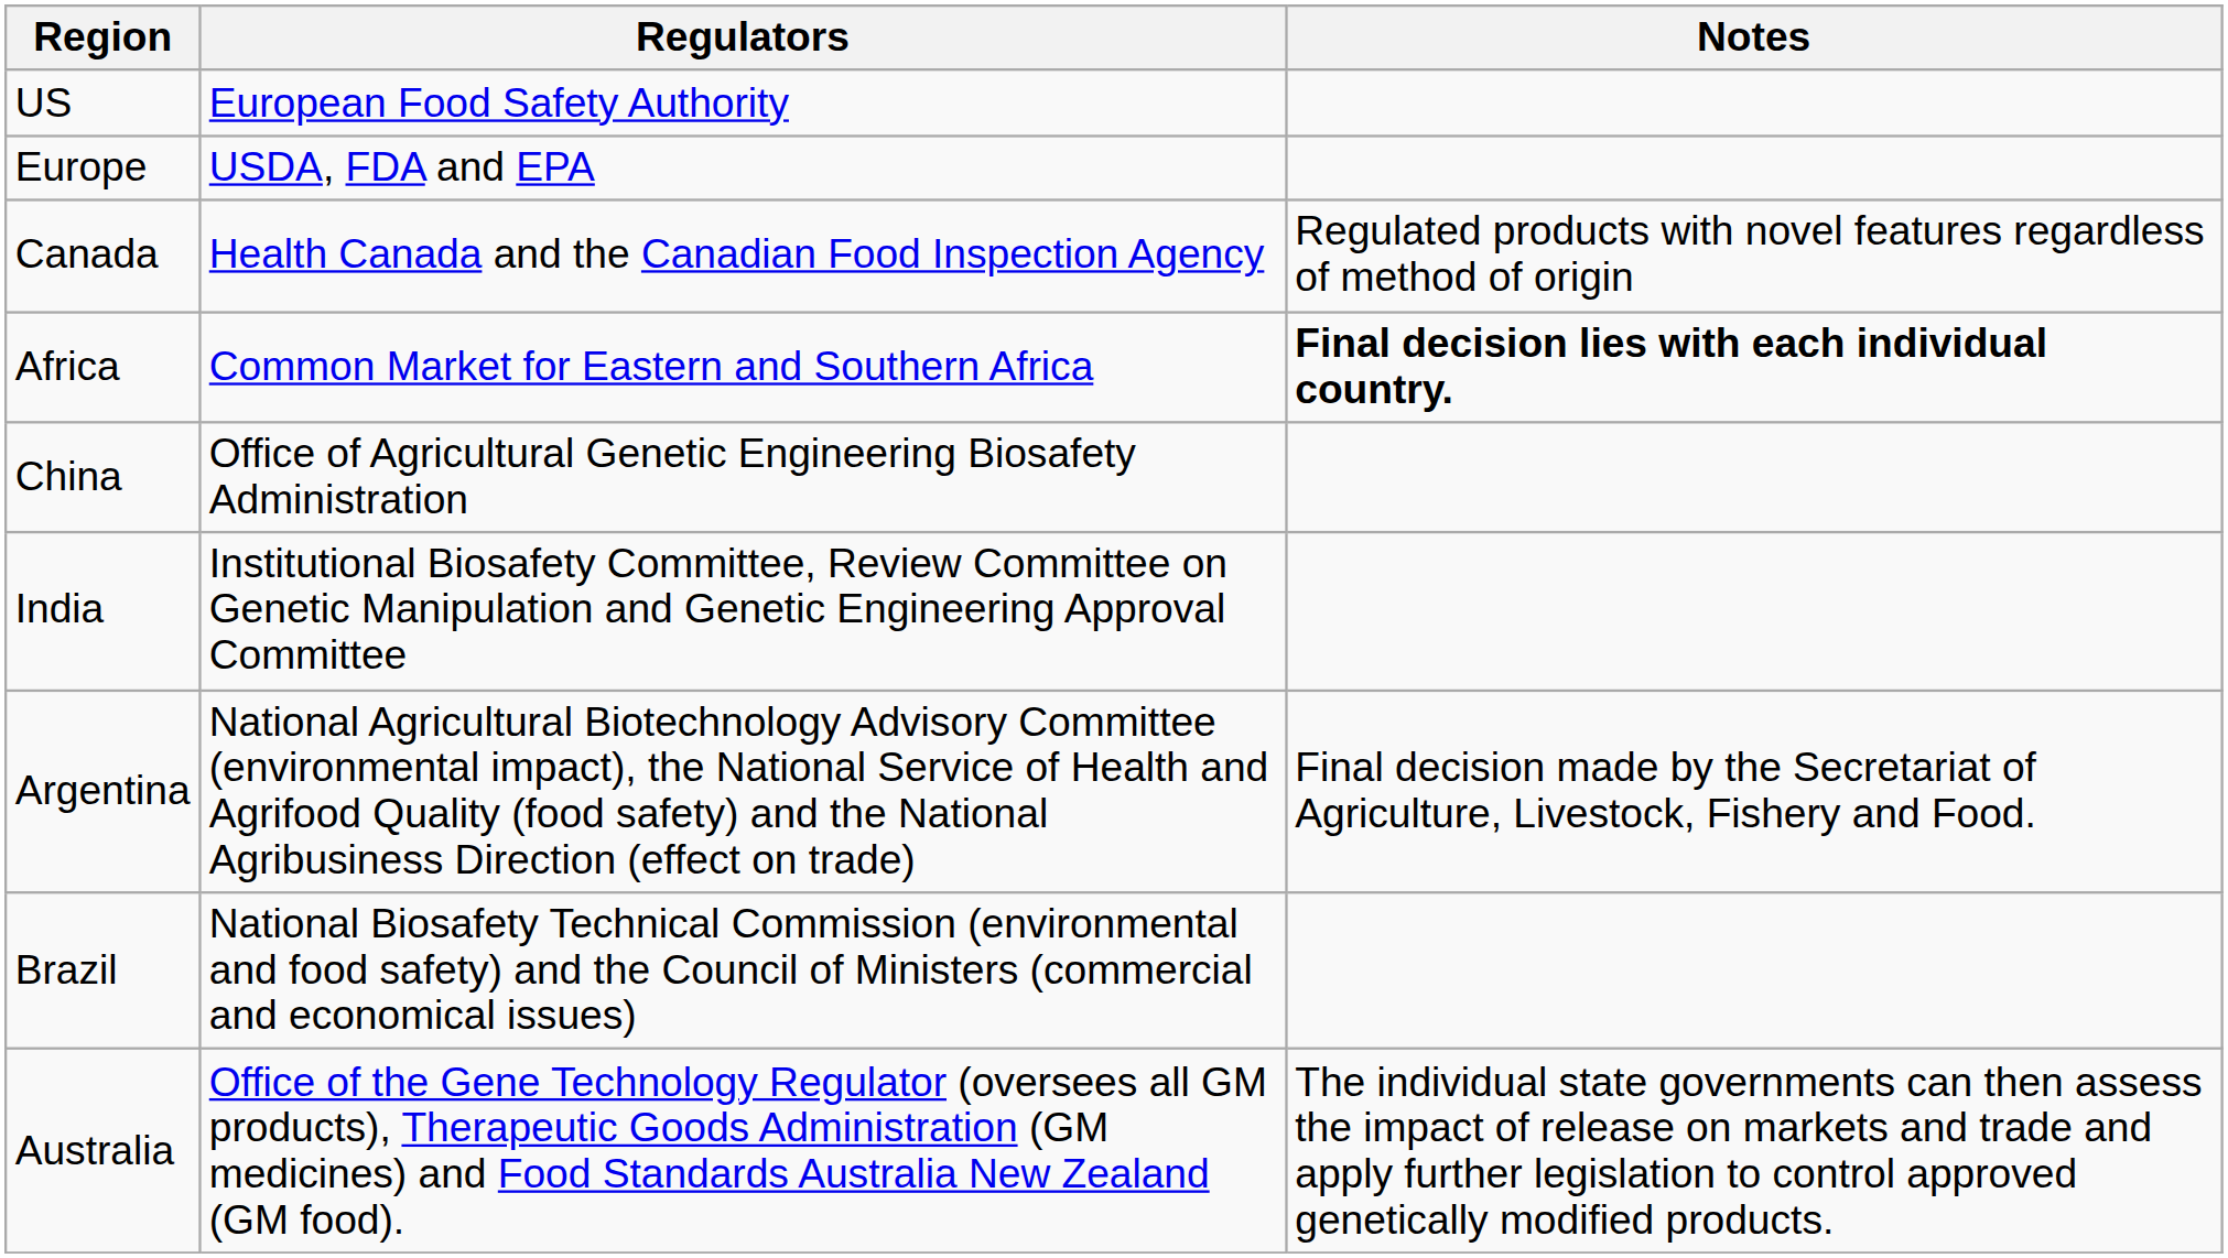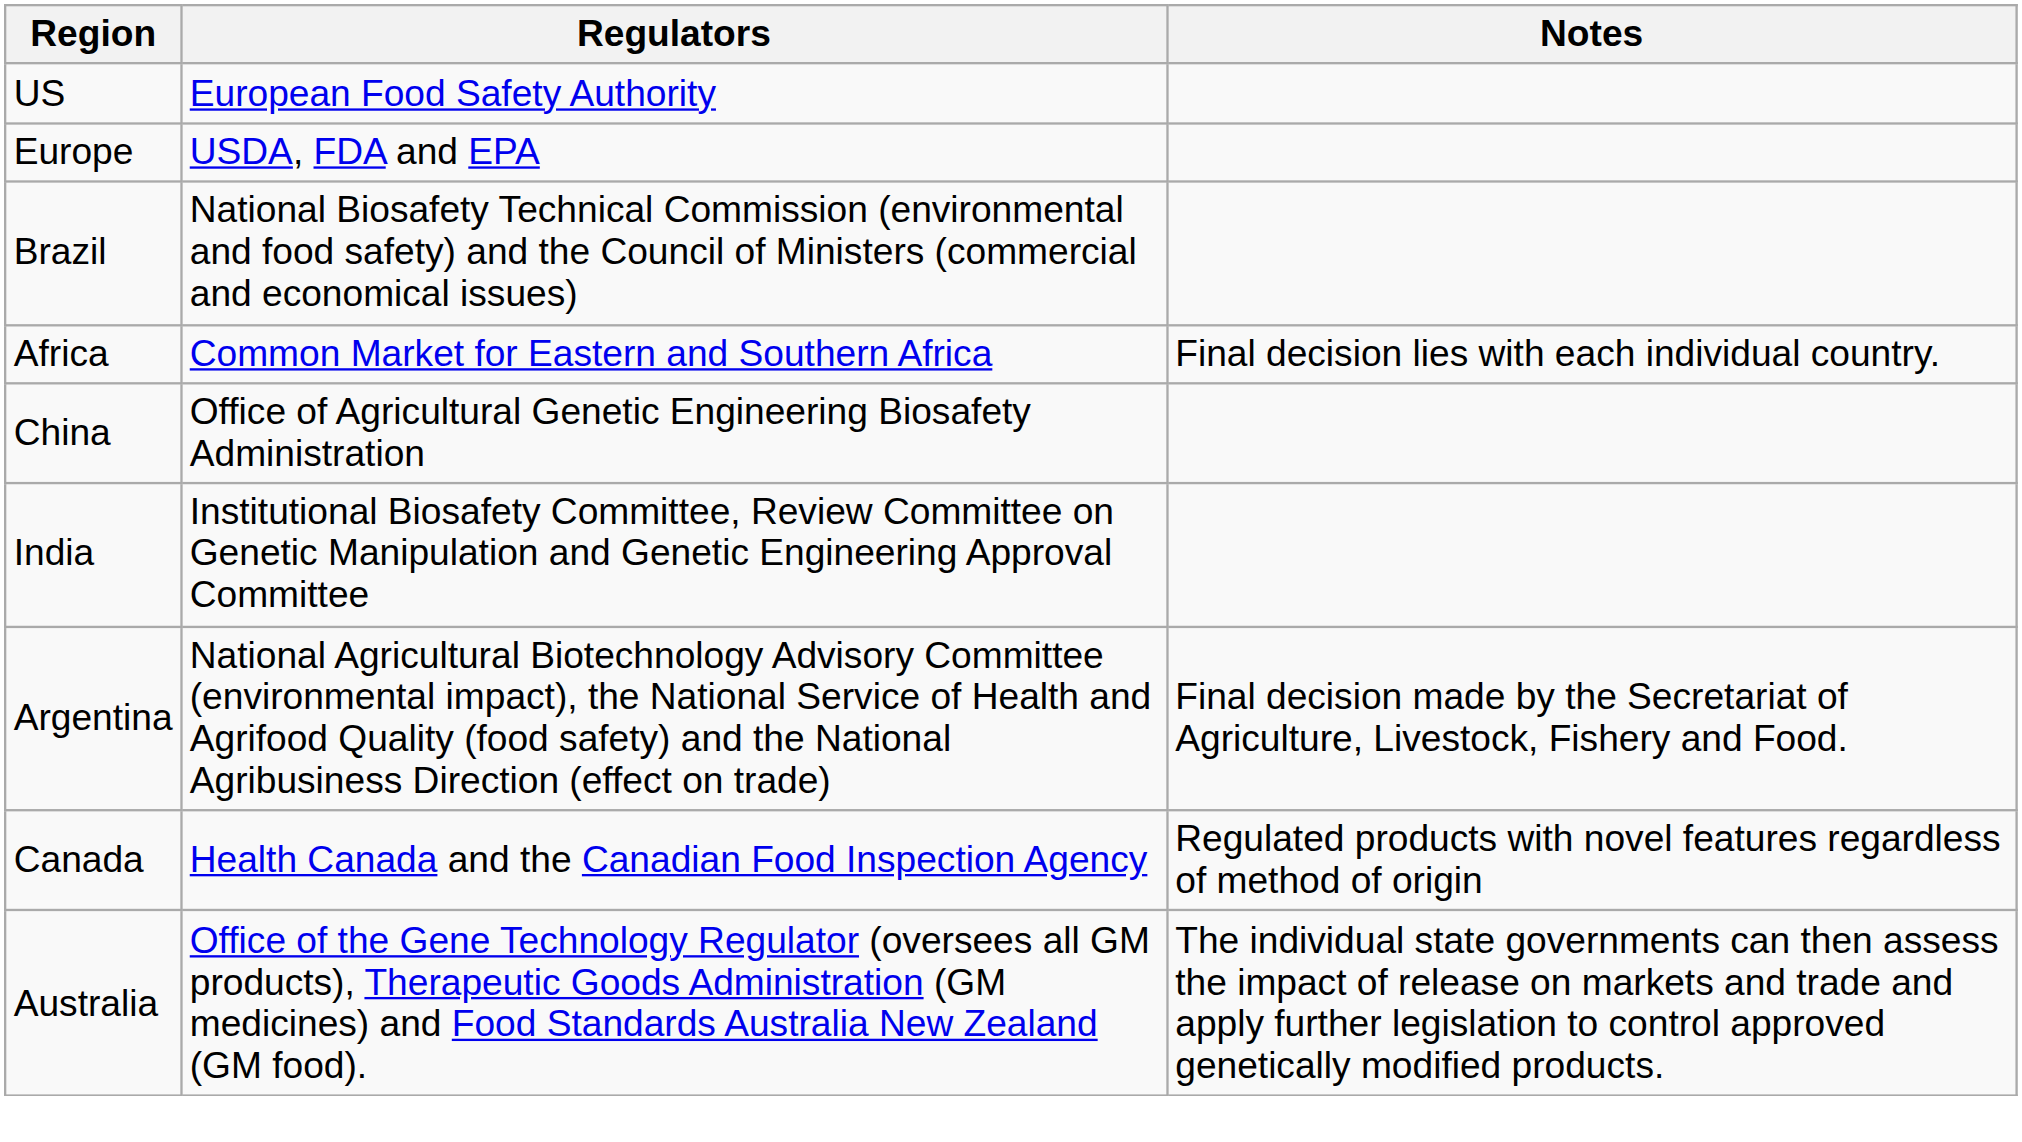 <table class="wikitable">
 <tr>
 <th>Region</th>
 <th>Regulators</th>
 <th>Notes</th>
 </tr>
 <tr>
 <td>US</td>
 <td><a href='#'>European Food Safety Authority</a></td>
 <td></td>
 </tr>
 <tr>
 <td>Europe</td>
 <td><a href='#'>USDA</a>, <a href='#'>FDA</a> and <a href='#'>EPA</a></td>
 <td></td>
 </tr>
 <tr>
-<td>Canada</td>
-<td><a href='#'>Health Canada</a> and the <a href='#'>Canadian Food Inspection Agency</a></td>
-<td>Regulated products with novel features regardless of method of origin</td>
+<td>Brazil</td>
+<td>National Biosafety Technical Commission (environmental and food safety) and the Council of Ministers (commercial and economical issues)</td>
+<td></td>
 </tr>
 <tr>
 <td>Africa</td>
 <td><a href='#'>Common Market for Eastern and Southern Africa</a></td>
-<td><strong>Final decision lies with each individual country.</strong></td>
+<td>Final decision lies with each individual country.</td>
 </tr>
 <tr>
 <td>China</td>
 <td>Office of Agricultural Genetic Engineering Biosafety Administration</td>
 <td></td>
 </tr>
 <tr>
 <td>India</td>
 <td>Institutional Biosafety Committee, Review Committee on Genetic Manipulation and Genetic Engineering Approval Committee</td>
 <td></td>
 </tr>
 <tr>
 <td>Argentina</td>
 <td>National Agricultural Biotechnology Advisory Committee (environmental impact), the National Service of Health and Agrifood Quality (food safety) and the National Agribusiness Direction (effect on trade)</td>
 <td>Final decision made by the Secretariat of Agriculture, Livestock, Fishery and Food.</td>
 </tr>
 <tr>
-<td>Brazil</td>
-<td>National Biosafety Technical Commission (environmental and food safety) and the Council of Ministers (commercial and economical issues)</td>
-<td></td>
+<td>Canada</td>
+<td><a href='#'>Health Canada</a> and the <a href='#'>Canadian Food Inspection Agency</a></td>
+<td>Regulated products with novel features regardless of method of origin</td>
 </tr>
 <tr>
 <td>Australia</td>
 <td><a href='#'>Office of the Gene Technology Regulator</a> (oversees all GM products), <a href='#'>Therapeutic Goods Administration</a> (GM medicines) and <a href='#'>Food Standards Australia New Zealand</a> (GM food).</td>
 <td>The individual state governments can then assess the impact of release on markets and trade and apply further legislation to control approved genetically modified products.</td>
 </tr>
 </table>
